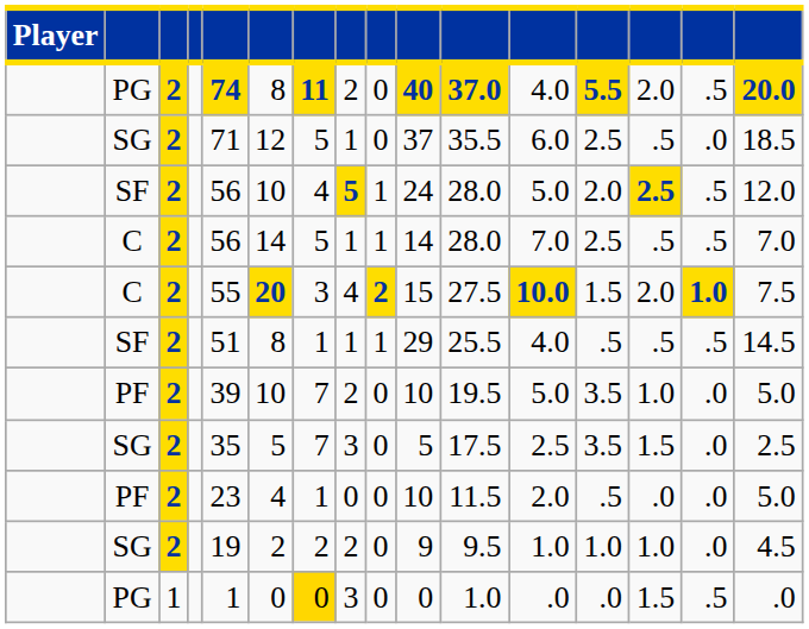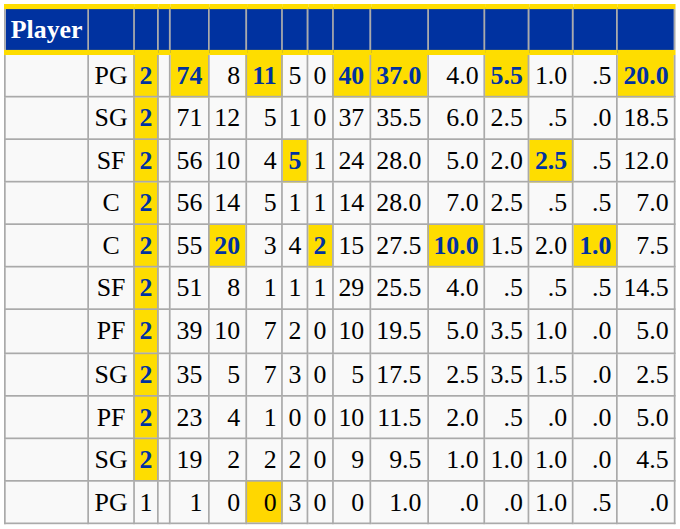 <table class="wikitable sortable" style="font-size: 95%; text-align:right;">
 <tr>
 <th style="background:#0032A0; color:#FFFFFF; border-top:#FEDD00 3px solid; border-bottom:#FEDD00 3px solid;">Player</th>
 <th style="background:#0032A0; color:#FFFFFF; border-top:#FEDD00 3px solid; border-bottom:#FEDD00 3px solid;"></th>
 <th style="background:#0032A0; color:#FFFFFF; border-top:#FEDD00 3px solid; border-bottom:#FEDD00 3px solid;"></th>
 <th style="background:#0032A0; color:#FFFFFF; border-top:#FEDD00 3px solid; border-bottom:#FEDD00 3px solid;"></th>
 <th style="background:#0032A0; color:#FFFFFF; border-top:#FEDD00 3px solid; border-bottom:#FEDD00 3px solid;"></th>
 <th style="background:#0032A0; color:#FFFFFF; border-top:#FEDD00 3px solid; border-bottom:#FEDD00 3px solid;"></th>
 <th style="background:#0032A0; color:#FFFFFF; border-top:#FEDD00 3px solid; border-bottom:#FEDD00 3px solid;"></th>
 <th style="background:#0032A0; color:#FFFFFF; border-top:#FEDD00 3px solid; border-bottom:#FEDD00 3px solid;"></th>
 <th style="background:#0032A0; color:#FFFFFF; border-top:#FEDD00 3px solid; border-bottom:#FEDD00 3px solid;"></th>
 <th style="background:#0032A0; color:#FFFFFF; border-top:#FEDD00 3px solid; border-bottom:#FEDD00 3px solid;"></th>
 <th style="background:#0032A0; color:#FFFFFF; border-top:#FEDD00 3px solid; border-bottom:#FEDD00 3px solid;"></th>
 <th style="background:#0032A0; color:#FFFFFF; border-top:#FEDD00 3px solid; border-bottom:#FEDD00 3px solid;"></th>
 <th style="background:#0032A0; color:#FFFFFF; border-top:#FEDD00 3px solid; border-bottom:#FEDD00 3px solid;"></th>
 <th style="background:#0032A0; color:#FFFFFF; border-top:#FEDD00 3px solid; border-bottom:#FEDD00 3px solid;"></th>
 <th style="background:#0032A0; color:#FFFFFF; border-top:#FEDD00 3px solid; border-bottom:#FEDD00 3px solid;"></th>
 <th style="background:#0032A0; color:#FFFFFF; border-top:#FEDD00 3px solid; border-bottom:#FEDD00 3px solid;"></th>
 </tr>
 <tr>
 <td style="text-align:left;"></td>
 <td style="text-align:center;">PG</td>
 <td style="background:#FEDD00; color:#0032A0;"><strong>2</strong></td>
 <td></td>
 <td style="background:#FEDD00; color:#0032A0;"><strong>74</strong></td>
 <td>8</td>
 <td style="background:#FEDD00; color:#0032A0;"><strong>11</strong></td>
-<td>2</td>
+<td>5</td>
 <td>0</td>
 <td style="background:#FEDD00; color:#0032A0;"><strong>40</strong></td>
 <td style="background:#FEDD00; color:#0032A0;"><strong>37.0</strong></td>
 <td>4.0</td>
 <td style="background:#FEDD00; color:#0032A0;"><strong>5.5</strong></td>
-<td>2.0</td>
+<td>1.0</td>
 <td>.5</td>
 <td style="background:#FEDD00; color:#0032A0;"><strong>20.0</strong></td>
 </tr>
 <tr>
 <td style="text-align:left;"></td>
 <td style="text-align:center;">SG</td>
 <td style="background:#FEDD00; color:#0032A0;"><strong>2</strong></td>
 <td></td>
 <td>71</td>
 <td>12</td>
 <td>5</td>
 <td>1</td>
 <td>0</td>
 <td>37</td>
 <td>35.5</td>
 <td>6.0</td>
 <td>2.5</td>
 <td>.5</td>
 <td>.0</td>
 <td>18.5</td>
 </tr>
 <tr>
 <td style="text-align:left;"></td>
 <td style="text-align:center;">SF</td>
 <td style="background:#FEDD00; color:#0032A0;"><strong>2</strong></td>
 <td></td>
 <td>56</td>
 <td>10</td>
 <td>4</td>
 <td style="background:#FEDD00; color:#0032A0;"><strong>5</strong></td>
 <td>1</td>
 <td>24</td>
 <td>28.0</td>
 <td>5.0</td>
 <td>2.0</td>
 <td style="background:#FEDD00; color:#0032A0;"><strong>2.5</strong></td>
 <td>.5</td>
 <td>12.0</td>
 </tr>
 <tr>
 <td style="text-align:left;"></td>
 <td style="text-align:center;">C</td>
 <td style="background:#FEDD00; color:#0032A0;"><strong>2</strong></td>
 <td></td>
 <td>56</td>
 <td>14</td>
 <td>5</td>
 <td>1</td>
 <td>1</td>
 <td>14</td>
 <td>28.0</td>
 <td>7.0</td>
 <td>2.5</td>
 <td>.5</td>
 <td>.5</td>
 <td>7.0</td>
 </tr>
 <tr>
 <td style="text-align:left;"></td>
 <td style="text-align:center;">C</td>
 <td style="background:#FEDD00; color:#0032A0;"><strong>2</strong></td>
 <td></td>
 <td>55</td>
 <td style="background:#FEDD00; color:#0032A0;"><strong>20</strong></td>
 <td>3</td>
 <td>4</td>
 <td style="background:#FEDD00; color:#0032A0;"><strong>2</strong></td>
 <td>15</td>
 <td>27.5</td>
 <td style="background:#FEDD00; color:#0032A0;"><strong>10.0</strong></td>
 <td>1.5</td>
 <td>2.0</td>
 <td style="background:#FEDD00; color:#0032A0;"><strong>1.0</strong></td>
 <td>7.5</td>
 </tr>
 <tr>
 <td style="text-align:left;"></td>
 <td style="text-align:center;">SF</td>
 <td style="background:#FEDD00; color:#0032A0;"><strong>2</strong></td>
 <td></td>
 <td>51</td>
 <td>8</td>
 <td>1</td>
 <td>1</td>
 <td>1</td>
 <td>29</td>
 <td>25.5</td>
 <td>4.0</td>
 <td>.5</td>
 <td>.5</td>
 <td>.5</td>
 <td>14.5</td>
 </tr>
 <tr>
 <td style="text-align:left;"></td>
 <td style="text-align:center;">PF</td>
 <td style="background:#FEDD00; color:#0032A0;"><strong>2</strong></td>
 <td></td>
 <td>39</td>
 <td>10</td>
 <td>7</td>
 <td>2</td>
 <td>0</td>
 <td>10</td>
 <td>19.5</td>
 <td>5.0</td>
 <td>3.5</td>
 <td>1.0</td>
 <td>.0</td>
 <td>5.0</td>
 </tr>
 <tr>
 <td style="text-align:left;"></td>
 <td style="text-align:center;">SG</td>
 <td style="background:#FEDD00; color:#0032A0;"><strong>2</strong></td>
 <td></td>
 <td>35</td>
 <td>5</td>
 <td>7</td>
 <td>3</td>
 <td>0</td>
 <td>5</td>
 <td>17.5</td>
 <td>2.5</td>
 <td>3.5</td>
 <td>1.5</td>
 <td>.0</td>
 <td>2.5</td>
 </tr>
 <tr>
 <td style="text-align:left;"></td>
 <td style="text-align:center;">PF</td>
 <td style="background:#FEDD00; color:#0032A0;"><strong>2</strong></td>
 <td></td>
 <td>23</td>
 <td>4</td>
 <td>1</td>
 <td>0</td>
 <td>0</td>
 <td>10</td>
 <td>11.5</td>
 <td>2.0</td>
 <td>.5</td>
 <td>.0</td>
 <td>.0</td>
 <td>5.0</td>
 </tr>
 <tr>
 <td style="text-align:left;"></td>
 <td style="text-align:center;">SG</td>
 <td style="background:#FEDD00; color:#0032A0;"><strong>2</strong></td>
 <td></td>
 <td>19</td>
 <td>2</td>
 <td>2</td>
 <td>2</td>
 <td>0</td>
 <td>9</td>
 <td>9.5</td>
 <td>1.0</td>
 <td>1.0</td>
 <td>1.0</td>
 <td>.0</td>
 <td>4.5</td>
 </tr>
 <tr>
 <td style="text-align:left;"></td>
 <td style="text-align:center;">PG</td>
 <td>1</td>
 <td></td>
 <td>1</td>
 <td>0</td>
 <td style="background: gold;">0</td>
 <td>3</td>
 <td>0</td>
 <td>0</td>
 <td>1.0</td>
 <td>.0</td>
 <td>.0</td>
-<td>1.5</td>
+<td>1.0</td>
 <td>.5</td>
 <td>.0</td>
 </tr>
 </table>
